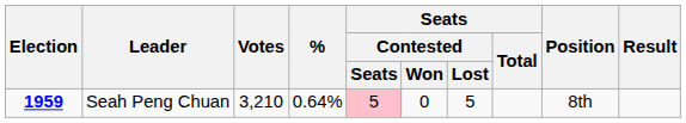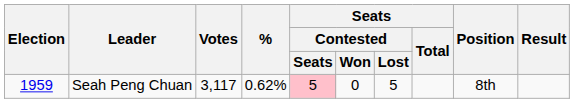 <table class=wikitable style="text-align: center;">
 <tr>
 <th rowspan=3>Election</th>
 <th rowspan=3>Leader</th>
 <th rowspan=3>Votes</th>
 <th rowspan=3>%</th>
 <th colspan=4>Seats</th>
 <th rowspan=3>Position</th>
 <th rowspan=3>Result</th>
 </tr>
 <tr>
 <th colspan=3>Contested</th>
 <th rowspan=2>Total</th>
 </tr>
 <tr>
 <th>Seats</th>
 <th>Won</th>
 <th>Lost</th>
 </tr>
 <tr>
-<td><strong><a href='#'>1959</a></strong></td>
+<td><a href='#'>1959</a></td>
 <td>Seah Peng Chuan</td>
-<td>3,210</td>
-<td>0.64%</td>
+<td>3,117</td>
+<td>0.62%</td>
 <td style="background: pink;">5</td>
 <td>0</td>
 <td>5</td>
 <td></td>
 <td>8th</td>
 <td></td>
 </tr>
 </table>
